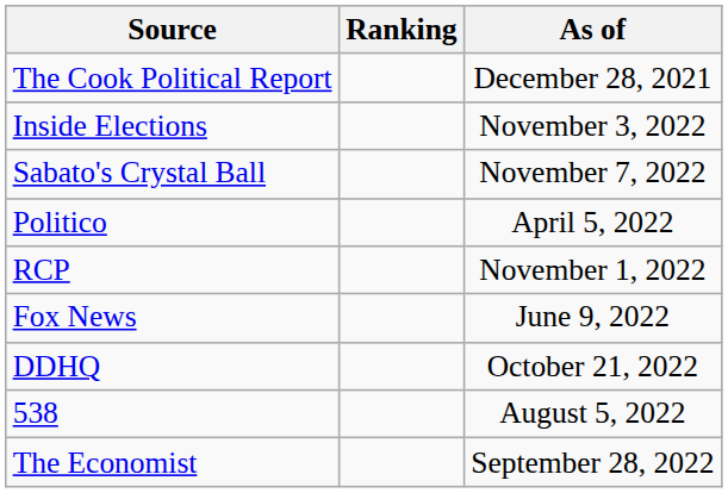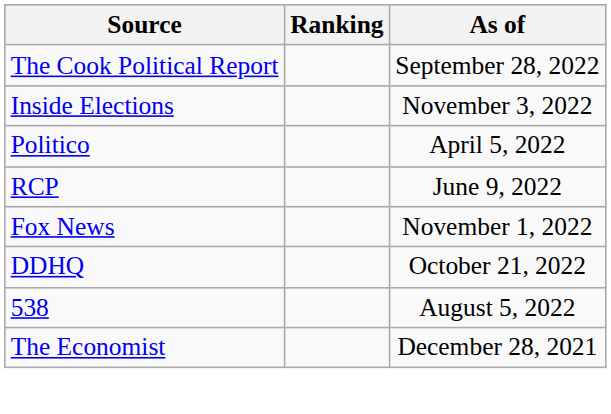 <table class="wikitable" style="text-align:center">
 <tr>
 <th>Source</th>
 <th>Ranking</th>
 <th>As of</th>
 </tr>
 <tr>
 <td align=left><a href='#'>The Cook Political Report</a></td>
 <td></td>
-<td>December 28, 2021</td>
+<td>September 28, 2022</td>
 </tr>
 <tr>
 <td align=left><a href='#'>Inside Elections</a></td>
 <td></td>
 <td>November 3, 2022</td>
-</tr>
-<tr>
-<td align=left><a href='#'>Sabato's Crystal Ball</a></td>
-<td></td>
-<td>November 7, 2022</td>
 </tr>
 <tr>
 <td style="text-align:left;"><a href='#'>Politico</a></td>
 <td></td>
 <td>April 5, 2022</td>
 </tr>
 <tr>
 <td style="text-align:left;"><a href='#'>RCP</a></td>
 <td></td>
-<td>November 1, 2022</td>
+<td>June 9, 2022</td>
 </tr>
 <tr>
 <td align=left><a href='#'>Fox News</a></td>
 <td></td>
-<td>June 9, 2022</td>
+<td>November 1, 2022</td>
 </tr>
 <tr>
 <td style="text-align:left;"><a href='#'>DDHQ</a></td>
 <td></td>
 <td>October 21, 2022</td>
 </tr>
 <tr>
 <td style="text-align:left;"><a href='#'>538</a></td>
 <td></td>
 <td>August 5, 2022</td>
 </tr>
 <tr>
 <td align="left"><a href='#'>The Economist</a></td>
 <td></td>
-<td>September 28, 2022</td>
+<td>December 28, 2021</td>
 </tr>
 </table>
